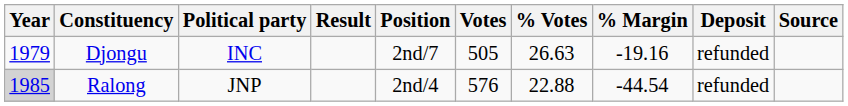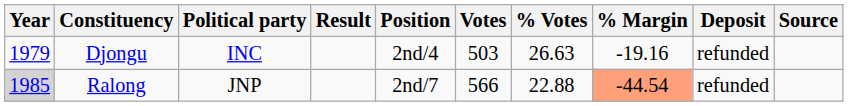 <table class="wikitable sortable" style="text-align:center;">
 <tr>
 <th>Year</th>
 <th>Constituency</th>
 <th>Political party</th>
 <th>Result</th>
 <th>Position</th>
 <th>Votes</th>
 <th>% Votes</th>
 <th>% Margin</th>
 <th>Deposit</th>
 <th>Source</th>
 </tr>
 <tr>
 <td><a href='#'>1979</a></td>
 <td><a href='#'>Djongu</a></td>
 <td><a href='#'>INC</a></td>
 <td></td>
-<td>2nd/7</td>
-<td>505</td>
+<td>2nd/4</td>
+<td>503</td>
 <td>26.63</td>
 <td>-19.16</td>
 <td>refunded</td>
 <td></td>
 </tr>
 <tr>
 <td style="background: lightgrey;"><a href='#'>1985</a></td>
 <td><a href='#'>Ralong</a></td>
 <td>JNP</td>
 <td></td>
-<td>2nd/4</td>
-<td>576</td>
+<td>2nd/7</td>
+<td>566</td>
 <td>22.88</td>
-<td>-44.54</td>
+<td style="background: lightsalmon;">-44.54</td>
 <td>refunded</td>
 <td></td>
 </tr>
 </table>
